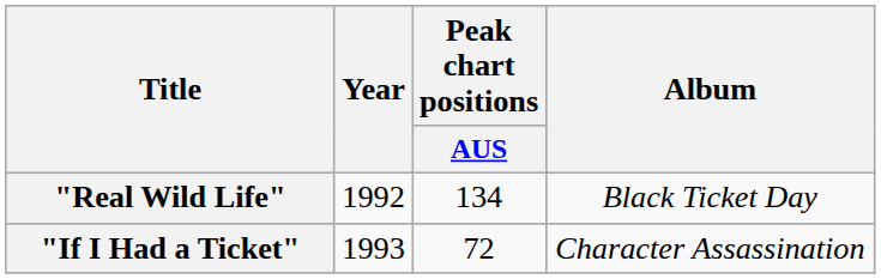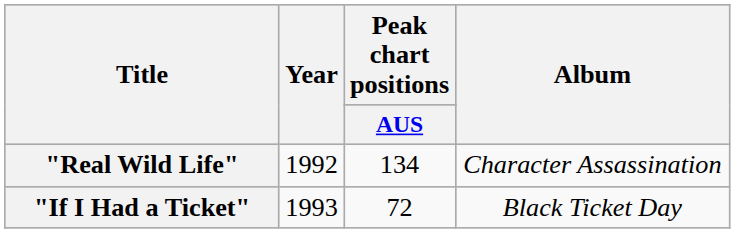 <table class="wikitable plainrowheaders" style="text-align:center;" border="1">
 <tr>
 <th scope="col" rowspan="2" style="width:10em;">Title</th>
 <th scope="col" rowspan="2" style="width:1em;">Year</th>
 <th scope="col" colspan="1">Peak chart positions</th>
 <th scope="col" rowspan="2" style="width:10em;">Album</th>
 </tr>
 <tr>
 <th scope="col" style="width:3em;font-size:90%;"><a href='#'>AUS</a><br></th>
 </tr>
 <tr>
 <th scope="row">"Real Wild Life"</th>
 <td>1992</td>
 <td>134</td>
-<td><em>Black Ticket Day</em></td>
+<td><em>Character Assassination</em></td>
 </tr>
 <tr>
 <th scope="row">"If I Had a Ticket"</th>
 <td>1993</td>
 <td>72</td>
-<td><em>Character Assassination</em></td>
+<td><em>Black Ticket Day</em></td>
 </tr>
 </table>
